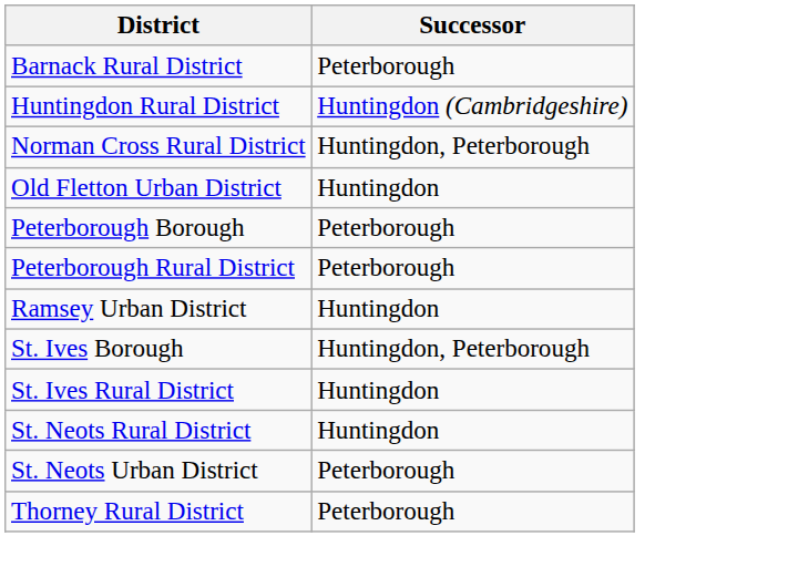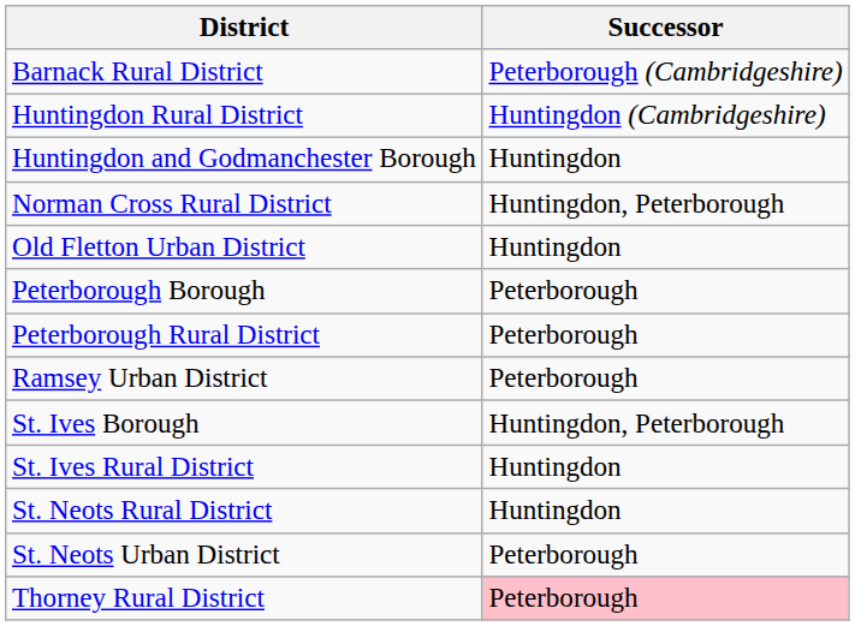 <table class="wikitable">
 <tr>
 <th>District</th>
 <th>Successor</th>
 </tr>
 <tr>
 <td><a href='#'>Barnack Rural District</a></td>
-<td>Peterborough</td>
+<td><a href='#'>Peterborough</a> <em>(Cambridgeshire)</em></td>
 </tr>
 <tr>
 <td><a href='#'>Huntingdon Rural District</a></td>
 <td><a href='#'>Huntingdon</a> <em>(Cambridgeshire)</em></td>
+</tr>
+<tr>
+<td><a href='#'>Huntingdon and Godmanchester</a> Borough</td>
+<td>Huntingdon</td>
 </tr>
 <tr>
 <td><a href='#'>Norman Cross Rural District</a></td>
 <td>Huntingdon, Peterborough</td>
 </tr>
 <tr>
 <td><a href='#'>Old Fletton Urban District</a></td>
 <td>Huntingdon</td>
 </tr>
 <tr>
 <td><a href='#'>Peterborough</a> Borough</td>
 <td>Peterborough</td>
 </tr>
 <tr>
 <td><a href='#'>Peterborough Rural District</a></td>
 <td>Peterborough</td>
 </tr>
 <tr>
 <td><a href='#'>Ramsey</a> Urban District</td>
-<td>Huntingdon</td>
+<td>Peterborough</td>
 </tr>
 <tr>
 <td><a href='#'>St. Ives</a> Borough</td>
 <td>Huntingdon, Peterborough</td>
 </tr>
 <tr>
 <td><a href='#'>St. Ives Rural District</a></td>
 <td>Huntingdon</td>
 </tr>
 <tr>
 <td><a href='#'>St. Neots Rural District</a></td>
 <td>Huntingdon</td>
 </tr>
 <tr>
 <td><a href='#'>St. Neots</a> Urban District</td>
 <td>Peterborough</td>
 </tr>
 <tr>
 <td><a href='#'>Thorney Rural District</a></td>
-<td>Peterborough</td>
+<td style="background: pink;">Peterborough</td>
 </tr>
 </table>
